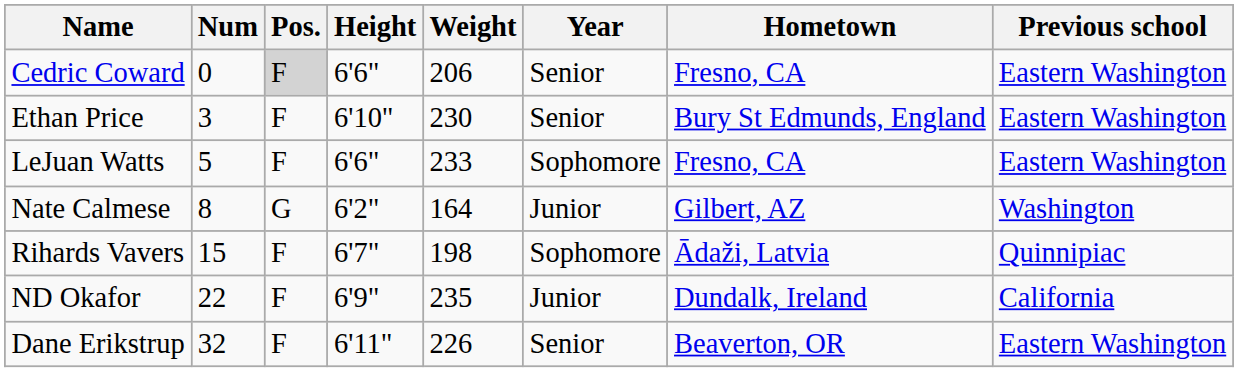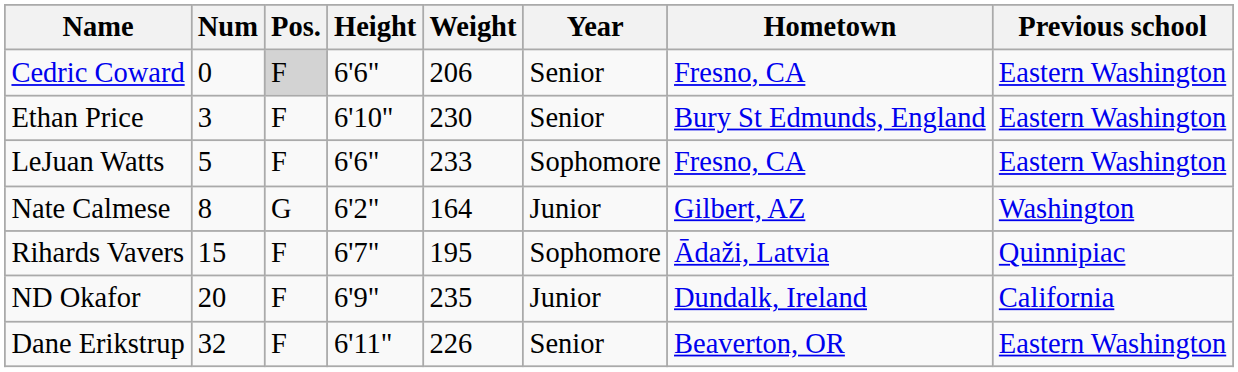 <table class="wikitable sortable" border="1">
 <tr>
 <th>Name</th>
 <th>Num</th>
 <th>Pos.</th>
 <th>Height</th>
 <th>Weight</th>
 <th>Year</th>
 <th>Hometown</th>
 <th class="unsortable">Previous school</th>
 </tr>
 <tr>
 <td><a href='#'>Cedric Coward</a></td>
 <td>0</td>
 <td style="background: lightgrey;">F</td>
 <td>6'6"</td>
 <td>206</td>
 <td>Senior</td>
 <td><a href='#'>Fresno, CA</a></td>
 <td><a href='#'>Eastern Washington</a></td>
 </tr>
 <tr>
 <td>Ethan Price</td>
 <td>3</td>
 <td>F</td>
 <td>6'10"</td>
 <td>230</td>
 <td>Senior</td>
 <td><a href='#'>Bury St Edmunds, England</a></td>
 <td><a href='#'>Eastern Washington</a></td>
 </tr>
 <tr>
 <td>LeJuan Watts</td>
 <td>5</td>
 <td>F</td>
 <td>6'6"</td>
 <td>233</td>
 <td> Sophomore</td>
 <td><a href='#'>Fresno, CA</a></td>
 <td><a href='#'>Eastern Washington</a></td>
 </tr>
 <tr>
 <td>Nate Calmese</td>
 <td>8</td>
 <td>G</td>
 <td>6'2"</td>
 <td>164</td>
 <td>Junior</td>
 <td><a href='#'>Gilbert, AZ</a></td>
 <td><a href='#'>Washington</a></td>
 </tr>
 <tr>
 <td>Rihards Vavers</td>
 <td>15</td>
 <td>F</td>
 <td>6'7"</td>
-<td>198</td>
+<td>195</td>
 <td>Sophomore</td>
 <td><a href='#'>Ādaži, Latvia</a></td>
 <td><a href='#'>Quinnipiac</a></td>
 </tr>
 <tr>
 <td>ND Okafor</td>
-<td>22</td>
+<td>20</td>
 <td>F</td>
 <td>6'9"</td>
 <td>235</td>
 <td>Junior</td>
 <td><a href='#'>Dundalk, Ireland</a></td>
 <td><a href='#'>California</a></td>
 </tr>
 <tr>
 <td>Dane Erikstrup</td>
 <td>32</td>
 <td>F</td>
 <td>6'11"</td>
 <td>226</td>
 <td>Senior</td>
 <td><a href='#'>Beaverton, OR</a></td>
 <td><a href='#'>Eastern Washington</a></td>
 </tr>
 </table>
